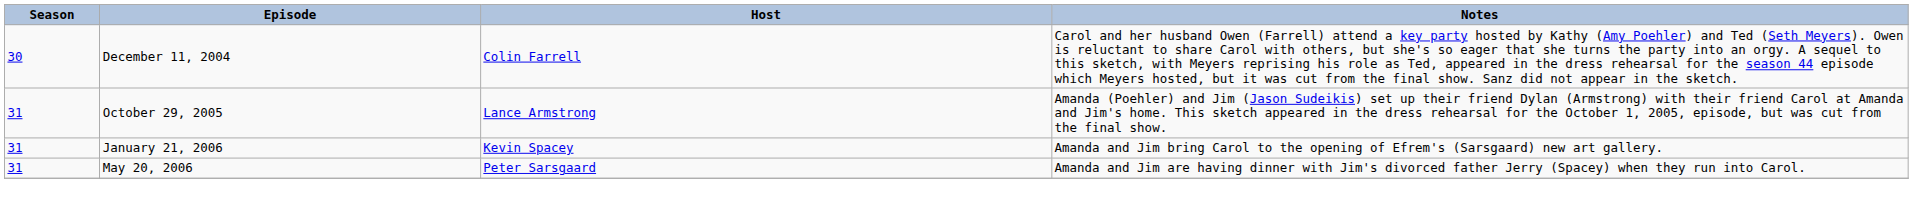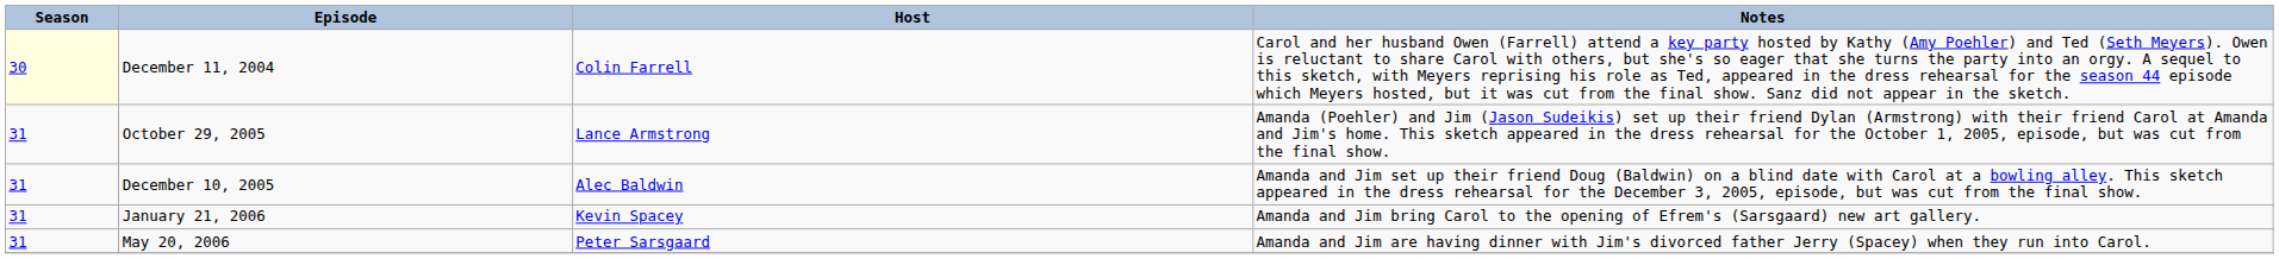 <table class="wikitable" style="width:100%;">
 <tr>
 <th style="background:#B0C4DE;" width="5%">Season</th>
 <th style="background:#B0C4DE;" width="20%">Episode</th>
 <th style="background:#B0C4DE;" width="30%">Host</th>
 <th style="background:#B0C4DE;" width="45%">Notes</th>
 </tr>
 <tr>
-<td><a href='#'>30</a></td>
+<td style="background: lightyellow;"><a href='#'>30</a></td>
 <td>December 11, 2004</td>
 <td><a href='#'>Colin Farrell</a></td>
 <td>Carol and her husband Owen (Farrell) attend a <a href='#'>key party</a> hosted by Kathy (<a href='#'>Amy Poehler</a>) and Ted (<a href='#'>Seth Meyers</a>). Owen is reluctant to share Carol with others, but she's so eager that she turns the party into an orgy. A sequel to this sketch, with Meyers reprising his role as Ted, appeared in the dress rehearsal for the <a href='#'>season 44</a> episode which Meyers hosted, but it was cut from the final show. Sanz did not appear in the sketch.</td>
 </tr>
 <tr>
 <td><a href='#'>31</a></td>
 <td>October 29, 2005</td>
 <td><a href='#'>Lance Armstrong</a></td>
 <td>Amanda (Poehler) and Jim (<a href='#'>Jason Sudeikis</a>) set up their friend Dylan (Armstrong) with their friend Carol at Amanda and Jim's home. This sketch appeared in the dress rehearsal for the October 1, 2005, episode, but was cut from the final show.</td>
+</tr>
+<tr>
+<td><a href='#'>31</a></td>
+<td>December 10, 2005</td>
+<td><a href='#'>Alec Baldwin</a></td>
+<td>Amanda and Jim set up their friend Doug (Baldwin) on a blind date with Carol at a <a href='#'>bowling alley</a>. This sketch appeared in the dress rehearsal for the December 3, 2005, episode, but was cut from the final show.</td>
 </tr>
 <tr>
 <td><a href='#'>31</a></td>
 <td>January 21, 2006</td>
 <td><a href='#'>Kevin Spacey</a></td>
 <td>Amanda and Jim bring Carol to the opening of Efrem's (Sarsgaard) new art gallery.</td>
 </tr>
 <tr>
 <td><a href='#'>31</a></td>
 <td>May 20, 2006</td>
 <td><a href='#'>Peter Sarsgaard</a></td>
 <td>Amanda and Jim are having dinner with Jim's divorced father Jerry (Spacey) when they run into Carol.</td>
 </tr>
 <tr>
 </tr>
 </table>
